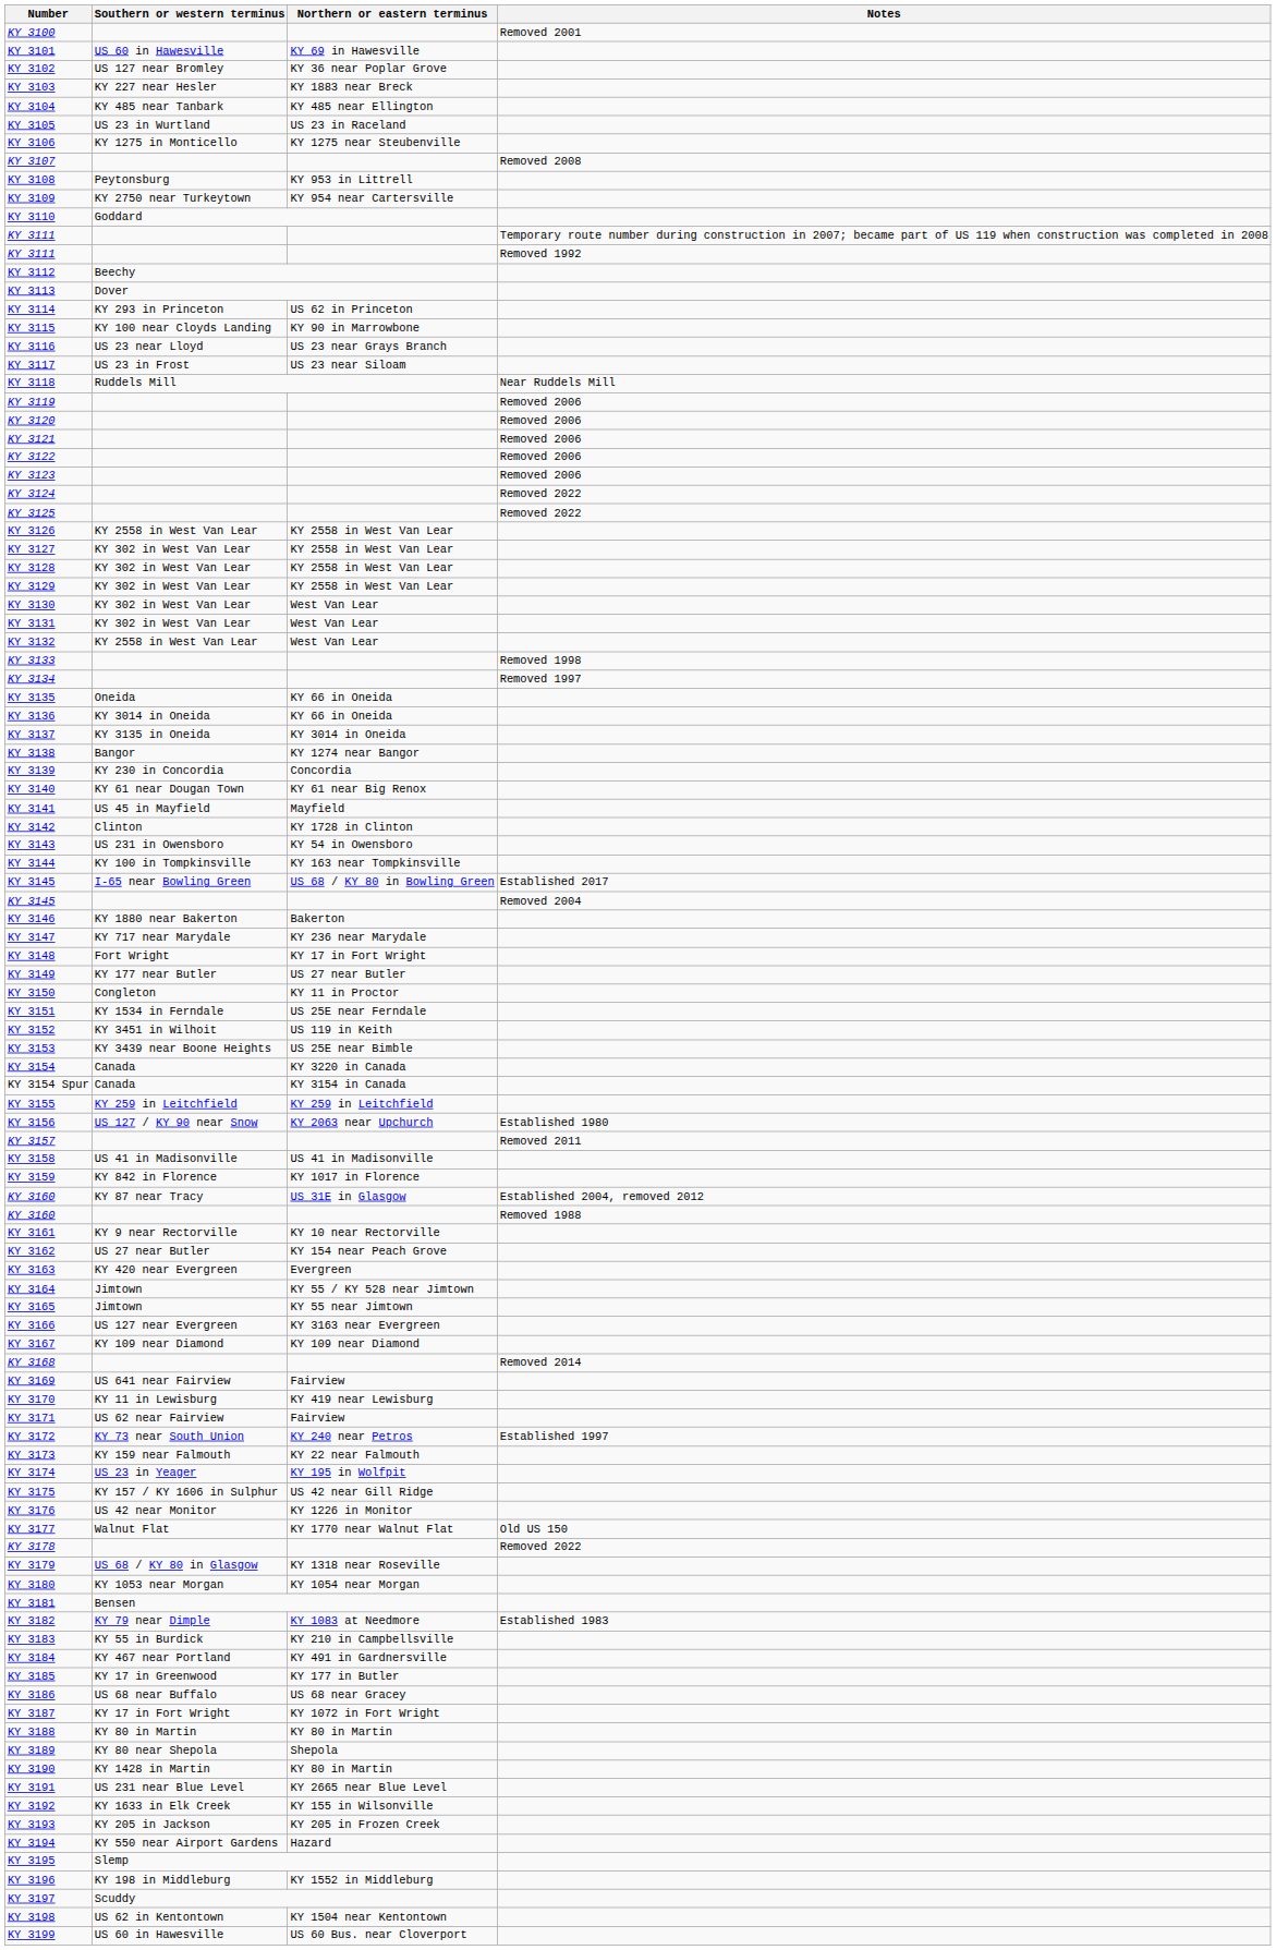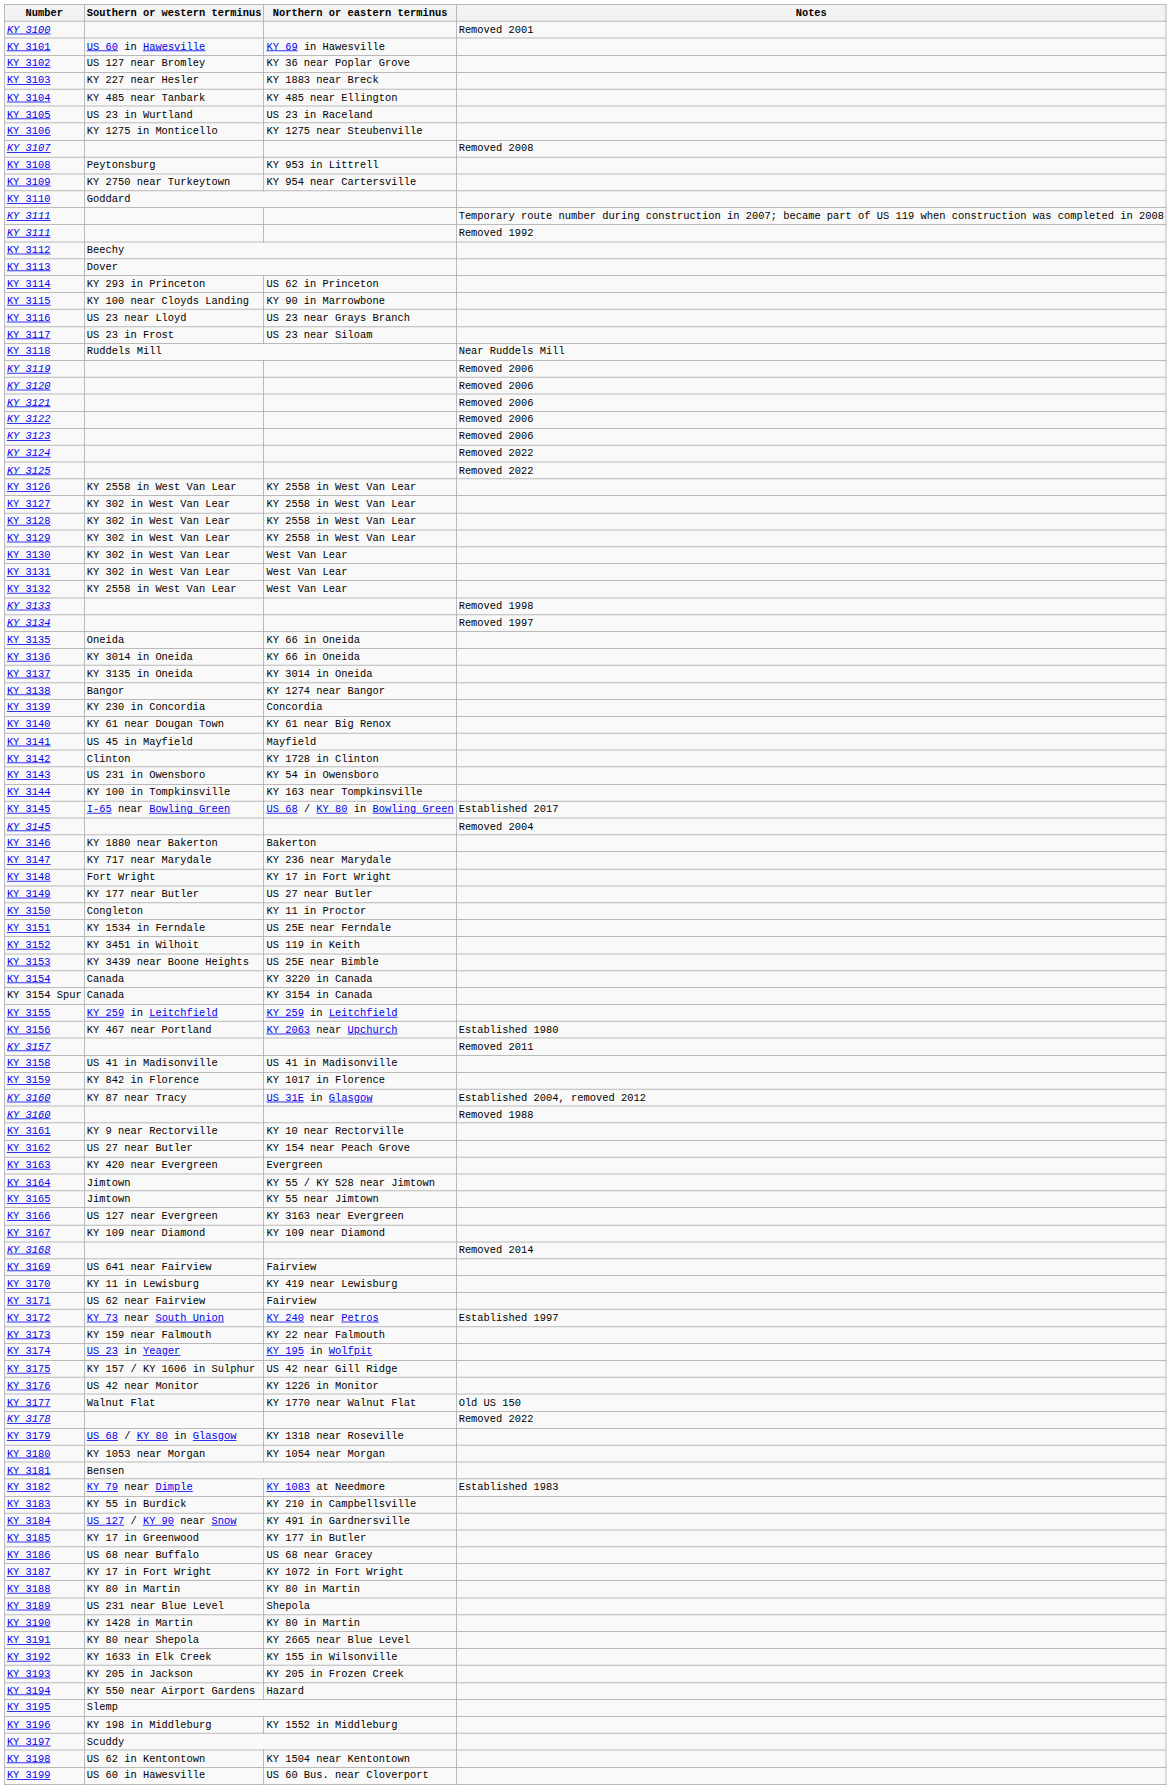 <table class="wikitable sortable mw-collapsible">
 <tr>
 <th>Number</th>
 <th>Southern or western terminus</th>
 <th>Northern or eastern terminus</th>
 <th>Notes</th>
 </tr>
 <tr>
 <td><em> <a href='#'>KY 3100</a></em></td>
 <td></td>
 <td></td>
 <td>Removed 2001</td>
 </tr>
 <tr>
 <td> <a href='#'>KY 3101</a></td>
 <td><a href='#'>US 60</a> in <a href='#'>Hawesville</a></td>
 <td><a href='#'>KY 69</a> in Hawesville</td>
 <td></td>
 </tr>
 <tr>
 <td> <a href='#'>KY 3102</a></td>
 <td>US 127 near Bromley</td>
 <td>KY 36 near Poplar Grove</td>
 <td></td>
 </tr>
 <tr>
 <td> <a href='#'>KY 3103</a></td>
 <td>KY 227 near Hesler</td>
 <td>KY 1883 near Breck</td>
 <td></td>
 </tr>
 <tr>
 <td> <a href='#'>KY 3104</a></td>
 <td>KY 485 near Tanbark</td>
 <td>KY 485 near Ellington</td>
 <td></td>
 </tr>
 <tr>
 <td> <a href='#'>KY 3105</a></td>
 <td>US 23 in Wurtland</td>
 <td>US 23 in Raceland</td>
 <td></td>
 </tr>
 <tr>
 <td> <a href='#'>KY 3106</a></td>
 <td>KY 1275 in Monticello</td>
 <td>KY 1275 near Steubenville</td>
 <td></td>
 </tr>
 <tr>
 <td><em> <a href='#'>KY 3107</a></em></td>
 <td></td>
 <td></td>
 <td>Removed 2008</td>
 </tr>
 <tr>
 <td> <a href='#'>KY 3108</a></td>
 <td>Peytonsburg</td>
 <td>KY 953 in Littrell</td>
 <td></td>
 </tr>
 <tr>
 <td> <a href='#'>KY 3109</a></td>
 <td>KY 2750 near Turkeytown</td>
 <td>KY 954 near Cartersville</td>
 <td></td>
 </tr>
 <tr>
 <td> <a href='#'>KY 3110</a></td>
 <td colspan="2">Goddard</td>
 <td></td>
 </tr>
 <tr>
 <td><em> <a href='#'>KY 3111</a></em></td>
 <td></td>
 <td></td>
 <td>Temporary route number during construction in 2007; became part of US 119 when construction was completed in 2008</td>
 </tr>
 <tr>
 <td><em> <a href='#'>KY 3111</a></em></td>
 <td></td>
 <td></td>
 <td>Removed 1992</td>
 </tr>
 <tr>
 <td> <a href='#'>KY 3112</a></td>
 <td colspan="2">Beechy</td>
 <td></td>
 </tr>
 <tr>
 <td> <a href='#'>KY 3113</a></td>
 <td colspan="2">Dover</td>
 <td></td>
 </tr>
 <tr>
 <td> <a href='#'>KY 3114</a></td>
 <td>KY 293 in Princeton</td>
 <td>US 62 in Princeton</td>
 <td></td>
 </tr>
 <tr>
 <td> <a href='#'>KY 3115</a></td>
 <td>KY 100 near Cloyds Landing</td>
 <td>KY 90 in Marrowbone</td>
 <td></td>
 </tr>
 <tr>
 <td> <a href='#'>KY 3116</a></td>
 <td>US 23 near Lloyd</td>
 <td>US 23 near Grays Branch</td>
 <td></td>
 </tr>
 <tr>
 <td> <a href='#'>KY 3117</a></td>
 <td>US 23 in Frost</td>
 <td>US 23 near Siloam</td>
 <td></td>
 </tr>
 <tr>
 <td> <a href='#'>KY 3118</a></td>
 <td colspan="2">Ruddels Mill</td>
 <td>Near Ruddels Mill</td>
 </tr>
 <tr>
 <td><em> <a href='#'>KY 3119</a></em></td>
 <td></td>
 <td></td>
 <td>Removed 2006</td>
 </tr>
 <tr>
 <td><em> <a href='#'>KY 3120</a></em></td>
 <td></td>
 <td></td>
 <td>Removed 2006</td>
 </tr>
 <tr>
 <td><em> <a href='#'>KY 3121</a></em></td>
 <td></td>
 <td></td>
 <td>Removed 2006</td>
 </tr>
 <tr>
 <td><em> <a href='#'>KY 3122</a></em></td>
 <td></td>
 <td></td>
 <td>Removed 2006</td>
 </tr>
 <tr>
 <td><em> <a href='#'>KY 3123</a></em></td>
 <td></td>
 <td></td>
 <td>Removed 2006</td>
 </tr>
 <tr>
 <td><em> <a href='#'>KY 3124</a></em></td>
 <td></td>
 <td></td>
 <td>Removed 2022</td>
 </tr>
 <tr>
 <td><em> <a href='#'>KY 3125</a></em></td>
 <td></td>
 <td></td>
 <td>Removed 2022</td>
 </tr>
 <tr>
 <td> <a href='#'>KY 3126</a></td>
 <td>KY 2558 in West Van Lear</td>
 <td>KY 2558 in West Van Lear</td>
 <td></td>
 </tr>
 <tr>
 <td> <a href='#'>KY 3127</a></td>
 <td>KY 302 in West Van Lear</td>
 <td>KY 2558 in West Van Lear</td>
 <td></td>
 </tr>
 <tr>
 <td> <a href='#'>KY 3128</a></td>
 <td>KY 302 in West Van Lear</td>
 <td>KY 2558 in West Van Lear</td>
 <td></td>
 </tr>
 <tr>
 <td> <a href='#'>KY 3129</a></td>
 <td>KY 302 in West Van Lear</td>
 <td>KY 2558 in West Van Lear</td>
 <td></td>
 </tr>
 <tr>
 <td> <a href='#'>KY 3130</a></td>
 <td>KY 302 in West Van Lear</td>
 <td>West Van Lear</td>
 <td></td>
 </tr>
 <tr>
 <td> <a href='#'>KY 3131</a></td>
 <td>KY 302 in West Van Lear</td>
 <td>West Van Lear</td>
 <td></td>
 </tr>
 <tr>
 <td> <a href='#'>KY 3132</a></td>
 <td>KY 2558 in West Van Lear</td>
 <td>West Van Lear</td>
 <td></td>
 </tr>
 <tr>
 <td><em> <a href='#'>KY 3133</a></em></td>
 <td></td>
 <td></td>
 <td>Removed 1998</td>
 </tr>
 <tr>
 <td><em> <a href='#'>KY 3134</a></em></td>
 <td></td>
 <td></td>
 <td>Removed 1997</td>
 </tr>
 <tr>
 <td> <a href='#'>KY 3135</a></td>
 <td>Oneida</td>
 <td>KY 66 in Oneida</td>
 <td></td>
 </tr>
 <tr>
 <td> <a href='#'>KY 3136</a></td>
 <td>KY 3014 in Oneida</td>
 <td>KY 66 in Oneida</td>
 <td></td>
 </tr>
 <tr>
 <td> <a href='#'>KY 3137</a></td>
 <td>KY 3135 in Oneida</td>
 <td>KY 3014 in Oneida</td>
 <td></td>
 </tr>
 <tr>
 <td> <a href='#'>KY 3138</a></td>
 <td>Bangor</td>
 <td>KY 1274 near Bangor</td>
 <td></td>
 </tr>
 <tr>
 <td> <a href='#'>KY 3139</a></td>
 <td>KY 230 in Concordia</td>
 <td>Concordia</td>
 <td></td>
 </tr>
 <tr>
 <td> <a href='#'>KY 3140</a></td>
 <td>KY 61 near Dougan Town</td>
 <td>KY 61 near Big Renox</td>
 <td></td>
 </tr>
 <tr>
 <td> <a href='#'>KY 3141</a></td>
 <td>US 45 in Mayfield</td>
 <td>Mayfield</td>
 <td></td>
 </tr>
 <tr>
 <td> <a href='#'>KY 3142</a></td>
 <td>Clinton</td>
 <td>KY 1728 in Clinton</td>
 <td></td>
 </tr>
 <tr>
 <td> <a href='#'>KY 3143</a></td>
 <td>US 231 in Owensboro</td>
 <td>KY 54 in Owensboro</td>
 <td></td>
 </tr>
 <tr>
 <td> <a href='#'>KY 3144</a></td>
 <td>KY 100 in Tompkinsville</td>
 <td>KY 163 near Tompkinsville</td>
 <td></td>
 </tr>
 <tr>
 <td> <a href='#'>KY 3145</a></td>
 <td><a href='#'>I-65</a> near <a href='#'>Bowling Green</a></td>
 <td><a href='#'>US 68</a> / <a href='#'>KY 80</a> in <a href='#'>Bowling Green</a></td>
 <td>Established 2017</td>
 </tr>
 <tr>
 <td><em> <a href='#'>KY 3145</a></em></td>
 <td></td>
 <td></td>
 <td>Removed 2004</td>
 </tr>
 <tr>
 <td> <a href='#'>KY 3146</a></td>
 <td>KY 1880 near Bakerton</td>
 <td>Bakerton</td>
 <td></td>
 </tr>
 <tr>
 <td> <a href='#'>KY 3147</a></td>
 <td>KY 717 near Marydale</td>
 <td>KY 236 near Marydale</td>
 <td></td>
 </tr>
 <tr>
 <td> <a href='#'>KY 3148</a></td>
 <td>Fort Wright</td>
 <td>KY 17 in Fort Wright</td>
 <td></td>
 </tr>
 <tr>
 <td> <a href='#'>KY 3149</a></td>
 <td>KY 177 near Butler</td>
 <td>US 27 near Butler</td>
 <td></td>
 </tr>
 <tr>
 <td> <a href='#'>KY 3150</a></td>
 <td>Congleton</td>
 <td>KY 11 in Proctor</td>
 <td></td>
 </tr>
 <tr>
 <td> <a href='#'>KY 3151</a></td>
 <td>KY 1534 in Ferndale</td>
 <td>US 25E near Ferndale</td>
 <td></td>
 </tr>
 <tr>
 <td> <a href='#'>KY 3152</a></td>
 <td>KY 3451 in Wilhoit</td>
 <td>US 119 in Keith</td>
 <td></td>
 </tr>
 <tr>
 <td> <a href='#'>KY 3153</a></td>
 <td>KY 3439 near Boone Heights</td>
 <td>US 25E near Bimble</td>
 <td></td>
 </tr>
 <tr>
 <td> <a href='#'>KY 3154</a></td>
 <td>Canada</td>
 <td>KY 3220 in Canada</td>
 <td></td>
 </tr>
 <tr>
 <td>KY 3154 Spur</td>
 <td>Canada</td>
 <td>KY 3154 in Canada</td>
 <td></td>
 </tr>
 <tr>
 <td> <a href='#'>KY 3155</a></td>
 <td><a href='#'>KY 259</a> in <a href='#'>Leitchfield</a></td>
 <td><a href='#'>KY 259</a> in <a href='#'>Leitchfield</a></td>
 <td></td>
 </tr>
 <tr>
 <td> <a href='#'>KY 3156</a></td>
-<td><a href='#'>US 127</a> / <a href='#'>KY 90</a> near <a href='#'>Snow</a></td>
+<td>KY 467 near Portland</td>
 <td><a href='#'>KY 2063</a> near <a href='#'>Upchurch</a></td>
 <td>Established 1980</td>
 </tr>
 <tr>
 <td><em> <a href='#'>KY 3157</a></em></td>
 <td></td>
 <td></td>
 <td>Removed 2011</td>
 </tr>
 <tr>
 <td> <a href='#'>KY 3158</a></td>
 <td>US 41 in Madisonville</td>
 <td>US 41 in Madisonville</td>
 <td></td>
 </tr>
 <tr>
 <td> <a href='#'>KY 3159</a></td>
 <td>KY 842 in Florence</td>
 <td>KY 1017 in Florence</td>
 <td></td>
 </tr>
 <tr>
 <td><em> <a href='#'>KY 3160</a></em></td>
 <td>KY 87 near Tracy</td>
 <td><a href='#'>US 31E</a> in <a href='#'>Glasgow</a></td>
 <td>Established 2004, removed 2012</td>
 </tr>
 <tr>
 <td><em> <a href='#'>KY 3160</a></em></td>
 <td></td>
 <td></td>
 <td>Removed 1988</td>
 </tr>
 <tr>
 <td> <a href='#'>KY 3161</a></td>
 <td>KY 9 near Rectorville</td>
 <td>KY 10 near Rectorville</td>
 <td></td>
 </tr>
 <tr>
 <td> <a href='#'>KY 3162</a></td>
 <td>US 27 near Butler</td>
 <td>KY 154 near Peach Grove</td>
 <td></td>
 </tr>
 <tr>
 <td> <a href='#'>KY 3163</a></td>
 <td>KY 420 near Evergreen</td>
 <td>Evergreen</td>
 <td></td>
 </tr>
 <tr>
 <td> <a href='#'>KY 3164</a></td>
 <td>Jimtown</td>
 <td>KY 55 / KY 528 near Jimtown</td>
 <td></td>
 </tr>
 <tr>
 <td> <a href='#'>KY 3165</a></td>
 <td>Jimtown</td>
 <td>KY 55 near Jimtown</td>
 <td></td>
 </tr>
 <tr>
 <td> <a href='#'>KY 3166</a></td>
 <td>US 127 near Evergreen</td>
 <td>KY 3163 near Evergreen</td>
 <td></td>
 </tr>
 <tr>
 <td> <a href='#'>KY 3167</a></td>
 <td>KY 109 near Diamond</td>
 <td>KY 109 near Diamond</td>
 <td></td>
 </tr>
 <tr>
 <td><em> <a href='#'>KY 3168</a></em></td>
 <td></td>
 <td></td>
 <td>Removed 2014</td>
 </tr>
 <tr>
 <td> <a href='#'>KY 3169</a></td>
 <td>US 641 near Fairview</td>
 <td>Fairview</td>
 <td></td>
 </tr>
 <tr>
 <td> <a href='#'>KY 3170</a></td>
 <td>KY 11 in Lewisburg</td>
 <td>KY 419 near Lewisburg</td>
 <td></td>
 </tr>
 <tr>
 <td> <a href='#'>KY 3171</a></td>
 <td>US 62 near Fairview</td>
 <td>Fairview</td>
 <td></td>
 </tr>
 <tr>
 <td> <a href='#'>KY 3172</a></td>
 <td><a href='#'>KY 73</a> near <a href='#'>South Union</a></td>
 <td><a href='#'>KY 240</a> near <a href='#'>Petros</a></td>
 <td>Established 1997</td>
 </tr>
 <tr>
 <td> <a href='#'>KY 3173</a></td>
 <td>KY 159 near Falmouth</td>
 <td>KY 22 near Falmouth</td>
 <td></td>
 </tr>
 <tr>
 <td> <a href='#'>KY 3174</a></td>
 <td><a href='#'>US 23</a> in <a href='#'>Yeager</a></td>
 <td><a href='#'>KY 195</a> in <a href='#'>Wolfpit</a></td>
 <td></td>
 </tr>
 <tr>
 <td> <a href='#'>KY 3175</a></td>
 <td>KY 157 / KY 1606 in Sulphur</td>
 <td>US 42 near Gill Ridge</td>
 <td></td>
 </tr>
 <tr>
 <td> <a href='#'>KY 3176</a></td>
 <td>US 42 near Monitor</td>
 <td>KY 1226 in Monitor</td>
 <td></td>
 </tr>
 <tr>
 <td> <a href='#'>KY 3177</a></td>
 <td>Walnut Flat</td>
 <td>KY 1770 near Walnut Flat</td>
 <td>Old US 150</td>
 </tr>
 <tr>
 <td><em> <a href='#'>KY 3178</a></em></td>
 <td></td>
 <td></td>
 <td>Removed 2022</td>
 </tr>
 <tr>
 <td> <a href='#'>KY 3179</a></td>
 <td><a href='#'>US 68</a> / <a href='#'>KY 80</a> in <a href='#'>Glasgow</a></td>
 <td>KY 1318 near Roseville</td>
 <td></td>
 </tr>
 <tr>
 <td> <a href='#'>KY 3180</a></td>
 <td>KY 1053 near Morgan</td>
 <td>KY 1054 near Morgan</td>
 <td></td>
 </tr>
 <tr>
 <td> <a href='#'>KY 3181</a></td>
 <td colspan="2">Bensen</td>
 <td></td>
 </tr>
 <tr>
 <td> <a href='#'>KY 3182</a></td>
 <td><a href='#'>KY 79</a> near <a href='#'>Dimple</a></td>
 <td><a href='#'>KY 1083</a> at Needmore</td>
 <td>Established 1983</td>
 </tr>
 <tr>
 <td> <a href='#'>KY 3183</a></td>
 <td>KY 55 in Burdick</td>
 <td>KY 210 in Campbellsville</td>
 <td></td>
 </tr>
 <tr>
 <td> <a href='#'>KY 3184</a></td>
-<td>KY 467 near Portland</td>
+<td><a href='#'>US 127</a> / <a href='#'>KY 90</a> near <a href='#'>Snow</a></td>
 <td>KY 491 in Gardnersville</td>
 <td></td>
 </tr>
 <tr>
 <td> <a href='#'>KY 3185</a></td>
 <td>KY 17 in Greenwood</td>
 <td>KY 177 in Butler</td>
 <td></td>
 </tr>
 <tr>
 <td> <a href='#'>KY 3186</a></td>
 <td>US 68 near Buffalo</td>
 <td>US 68 near Gracey</td>
 <td></td>
 </tr>
 <tr>
 <td> <a href='#'>KY 3187</a></td>
 <td>KY 17 in Fort Wright</td>
 <td>KY 1072 in Fort Wright</td>
 <td></td>
 </tr>
 <tr>
 <td> <a href='#'>KY 3188</a></td>
 <td>KY 80 in Martin</td>
 <td>KY 80 in Martin</td>
 <td></td>
 </tr>
 <tr>
 <td> <a href='#'>KY 3189</a></td>
-<td>KY 80 near Shepola</td>
+<td>US 231 near Blue Level</td>
 <td>Shepola</td>
 <td></td>
 </tr>
 <tr>
 <td> <a href='#'>KY 3190</a></td>
 <td>KY 1428 in Martin</td>
 <td>KY 80 in Martin</td>
 <td></td>
 </tr>
 <tr>
 <td> <a href='#'>KY 3191</a></td>
-<td>US 231 near Blue Level</td>
+<td>KY 80 near Shepola</td>
 <td>KY 2665 near Blue Level</td>
 <td></td>
 </tr>
 <tr>
 <td> <a href='#'>KY 3192</a></td>
 <td>KY 1633 in Elk Creek</td>
 <td>KY 155 in Wilsonville</td>
 <td></td>
 </tr>
 <tr>
 <td> <a href='#'>KY 3193</a></td>
 <td>KY 205 in Jackson</td>
 <td>KY 205 in Frozen Creek</td>
 <td></td>
 </tr>
 <tr>
 <td> <a href='#'>KY 3194</a></td>
 <td>KY 550 near Airport Gardens</td>
 <td>Hazard</td>
 <td></td>
 </tr>
 <tr>
 <td> <a href='#'>KY 3195</a></td>
 <td colspan="2">Slemp</td>
 <td></td>
 </tr>
 <tr>
 <td> <a href='#'>KY 3196</a></td>
 <td>KY 198 in Middleburg</td>
 <td>KY 1552 in Middleburg</td>
 <td></td>
 </tr>
 <tr>
 <td> <a href='#'>KY 3197</a></td>
 <td colspan="2">Scuddy</td>
 <td></td>
 </tr>
 <tr>
 <td> <a href='#'>KY 3198</a></td>
 <td>US 62 in Kentontown</td>
 <td>KY 1504 near Kentontown</td>
 <td></td>
 </tr>
 <tr>
 <td> <a href='#'>KY 3199</a></td>
 <td>US 60 in Hawesville</td>
 <td>US 60 Bus. near Cloverport</td>
 <td></td>
 </tr>
 </table>
